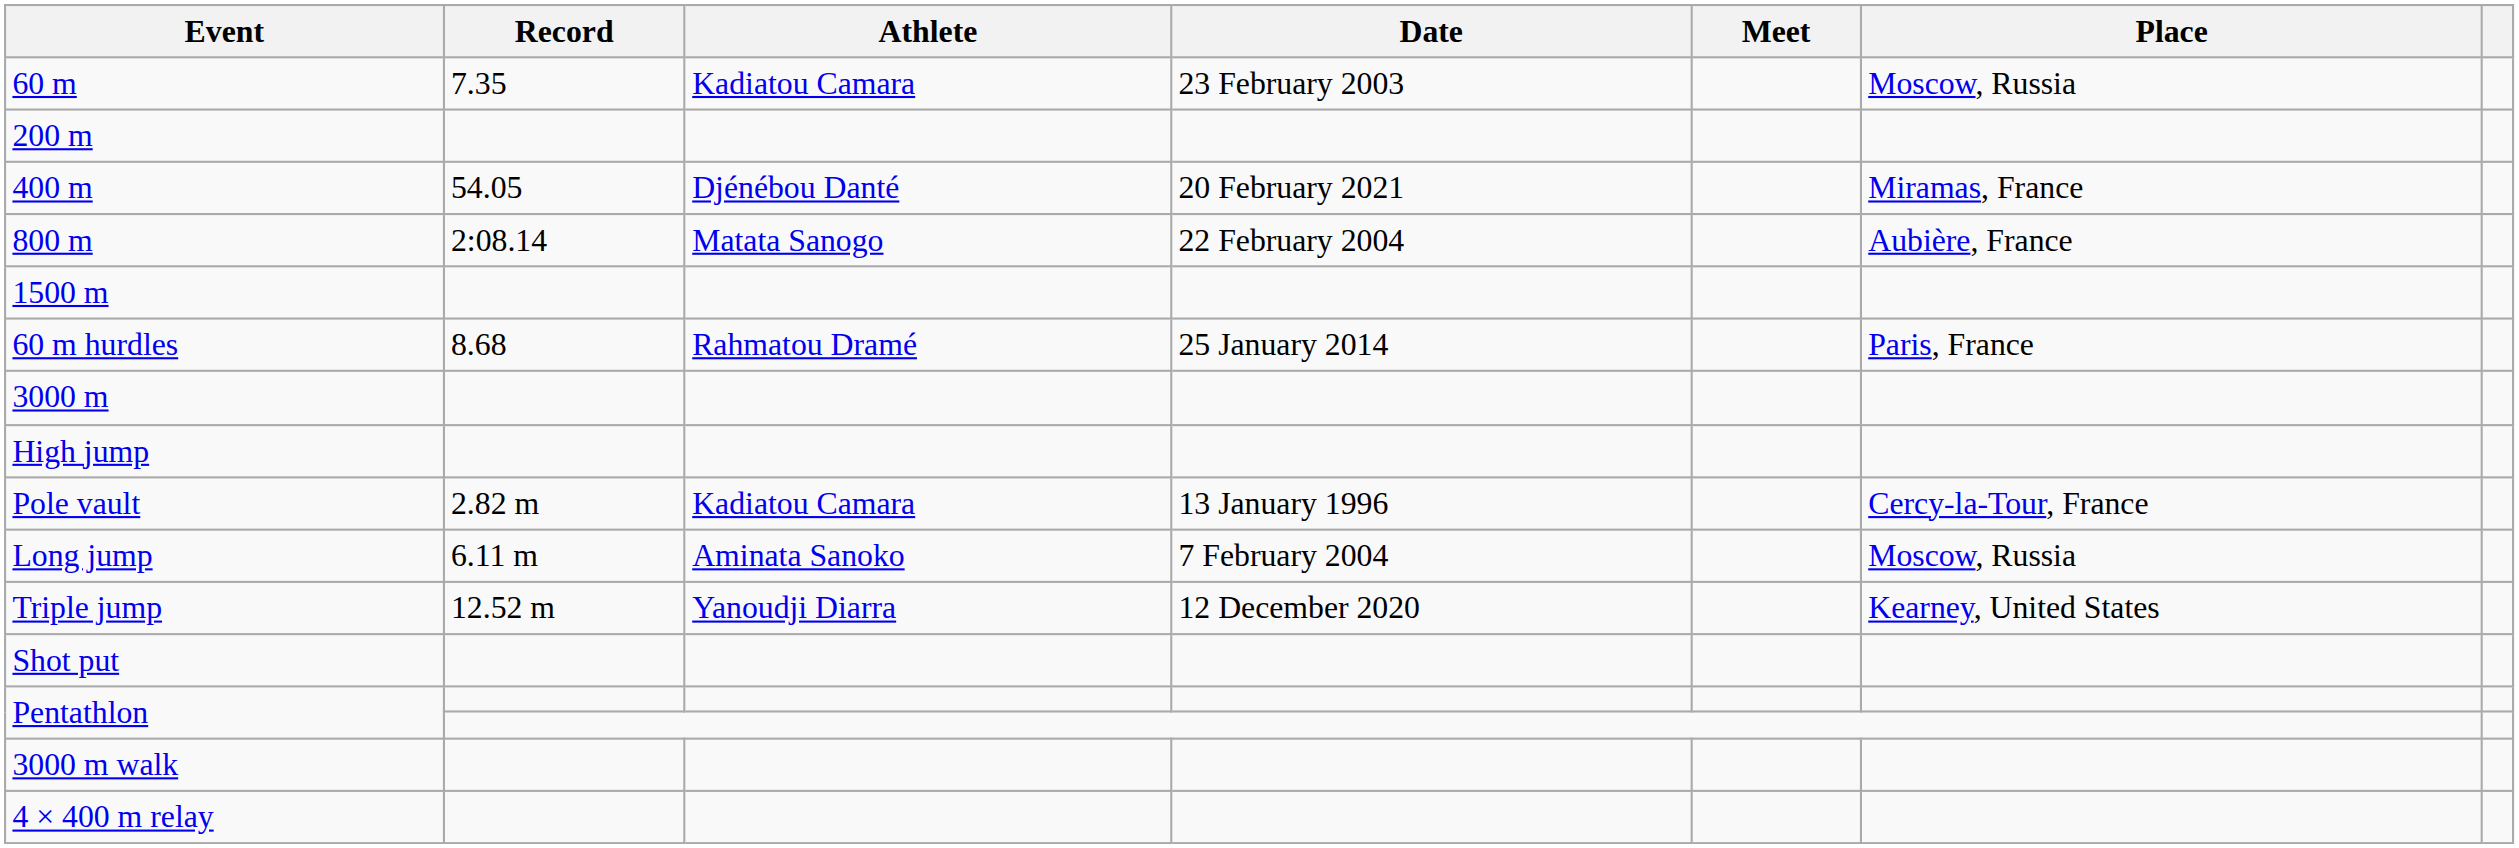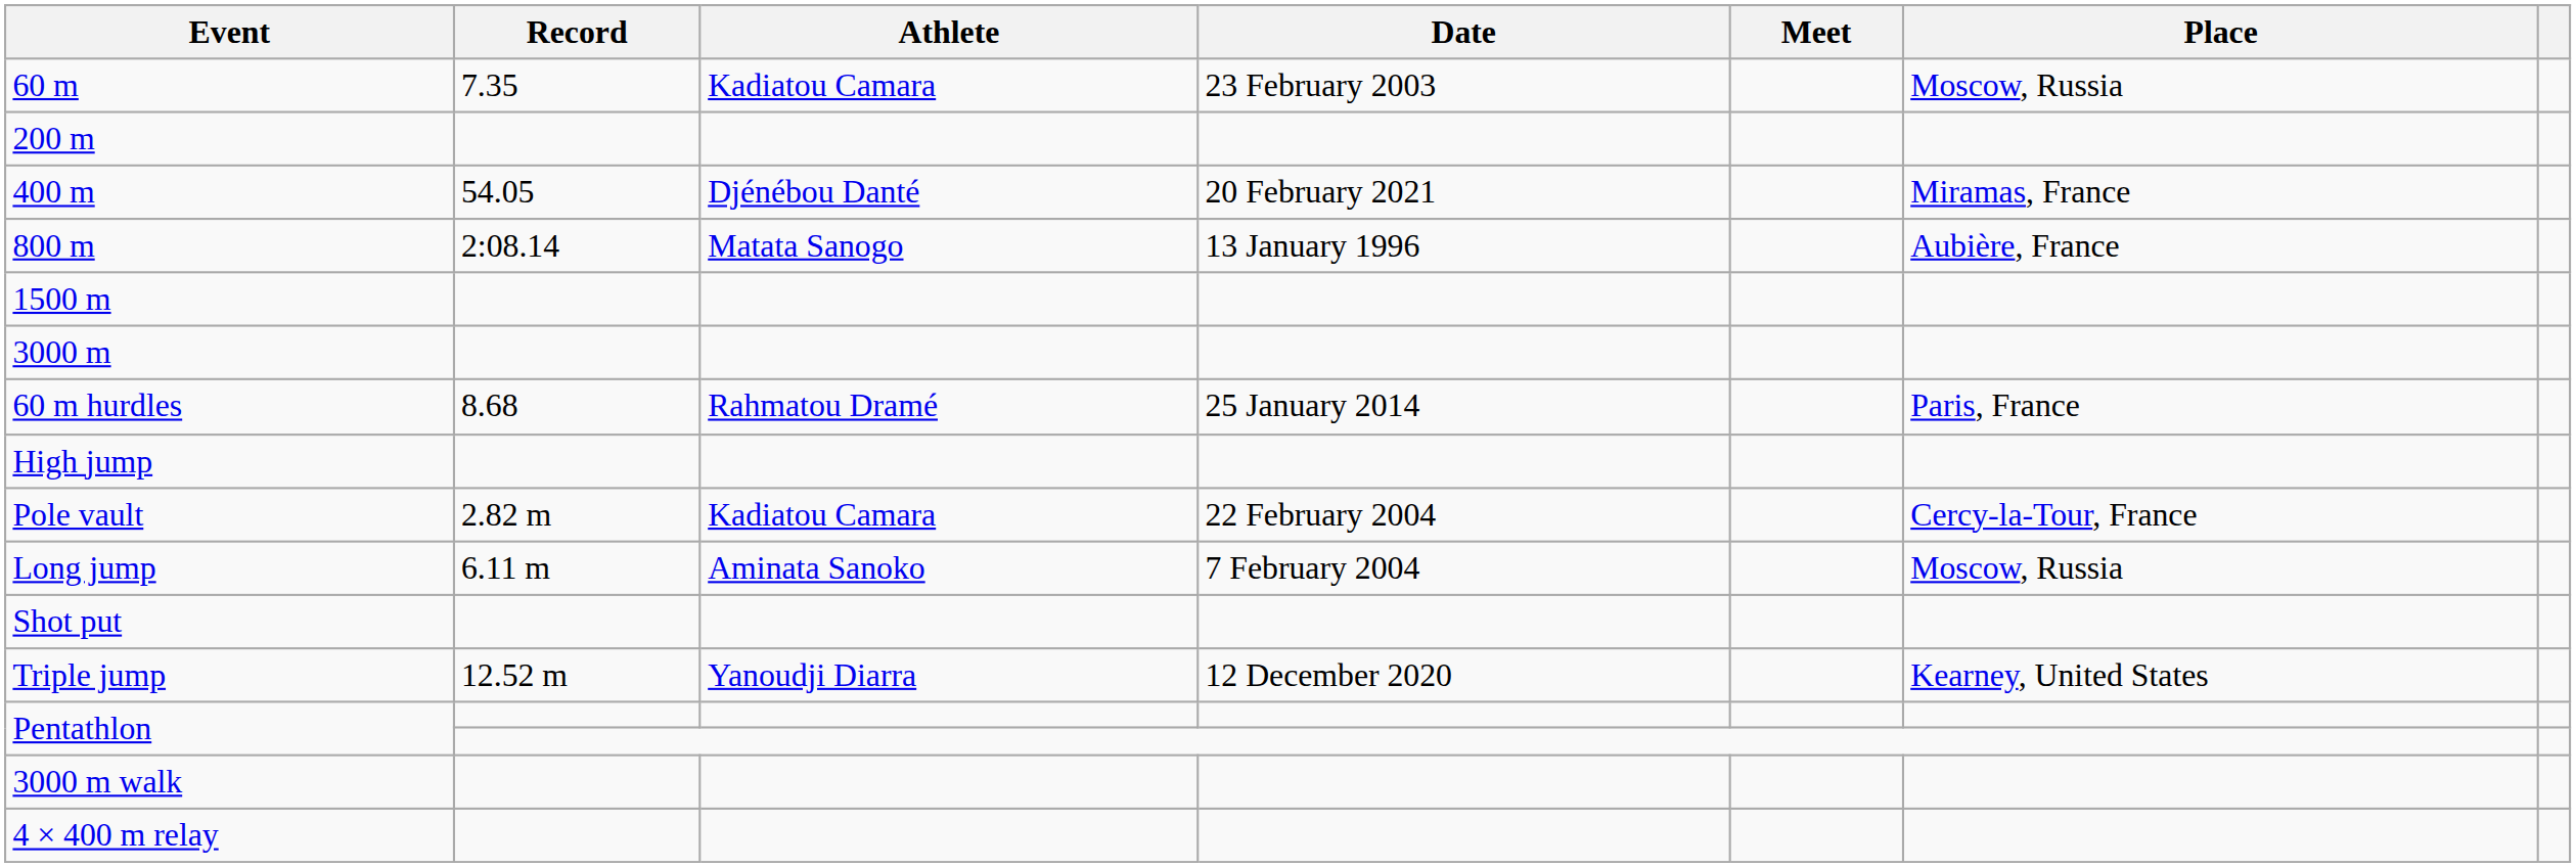 <table class="wikitable" style="font-size:95%; width: 95%;">
 <tr>
 <th>Event</th>
 <th>Record</th>
 <th>Athlete</th>
 <th>Date</th>
 <th>Meet</th>
 <th>Place</th>
 <th></th>
 </tr>
 <tr>
 <td><a href='#'>60 m</a></td>
 <td>7.35</td>
 <td><a href='#'>Kadiatou Camara</a></td>
 <td>23 February 2003</td>
 <td></td>
 <td><a href='#'>Moscow</a>, Russia</td>
 <td></td>
 </tr>
 <tr>
 <td><a href='#'>200 m</a></td>
 <td></td>
 <td></td>
 <td></td>
 <td></td>
 <td></td>
 <td></td>
 </tr>
 <tr>
 <td><a href='#'>400 m</a></td>
 <td>54.05</td>
 <td><a href='#'>Djénébou Danté</a></td>
 <td>20 February 2021</td>
 <td></td>
 <td><a href='#'>Miramas</a>, France</td>
 <td></td>
 </tr>
 <tr>
 <td><a href='#'>800 m</a></td>
 <td>2:08.14</td>
 <td><a href='#'>Matata Sanogo</a></td>
-<td>22 February 2004</td>
+<td>13 January 1996</td>
 <td></td>
 <td><a href='#'>Aubière</a>, France</td>
 <td></td>
 </tr>
 <tr>
 <td><a href='#'>1500 m</a></td>
+<td></td>
+<td></td>
+<td></td>
+<td></td>
+<td></td>
+<td></td>
+</tr>
+<tr>
+<td><a href='#'>3000 m</a></td>
 <td></td>
 <td></td>
 <td></td>
 <td></td>
 <td></td>
 <td></td>
 </tr>
 <tr>
 <td><a href='#'>60 m hurdles</a></td>
 <td>8.68</td>
 <td><a href='#'>Rahmatou Dramé</a></td>
 <td>25 January 2014</td>
 <td></td>
 <td><a href='#'>Paris</a>, France</td>
 <td></td>
 </tr>
 <tr>
-<td><a href='#'>3000 m</a></td>
-<td></td>
-<td></td>
-<td></td>
-<td></td>
-<td></td>
-<td></td>
-</tr>
-<tr>
 <td><a href='#'>High jump</a></td>
 <td></td>
 <td></td>
 <td></td>
 <td></td>
 <td></td>
 <td></td>
 </tr>
 <tr>
 <td><a href='#'>Pole vault</a></td>
 <td>2.82 m </td>
 <td><a href='#'>Kadiatou Camara</a></td>
-<td>13 January 1996</td>
+<td>22 February 2004</td>
 <td></td>
 <td><a href='#'>Cercy-la-Tour</a>, France</td>
 <td></td>
 </tr>
 <tr>
 <td><a href='#'>Long jump</a></td>
 <td>6.11 m</td>
 <td><a href='#'>Aminata Sanoko</a></td>
 <td>7 February 2004</td>
 <td></td>
 <td><a href='#'>Moscow</a>, Russia</td>
 <td></td>
 </tr>
 <tr>
+<td><a href='#'>Shot put</a></td>
+<td></td>
+<td></td>
+<td></td>
+<td></td>
+<td></td>
+<td></td>
+</tr>
+<tr>
 <td><a href='#'>Triple jump</a></td>
 <td>12.52 m</td>
 <td><a href='#'>Yanoudji Diarra</a></td>
 <td>12 December 2020</td>
 <td></td>
 <td><a href='#'>Kearney</a>, United States</td>
-<td></td>
-</tr>
-<tr>
-<td><a href='#'>Shot put</a></td>
-<td></td>
-<td></td>
-<td></td>
-<td></td>
-<td></td>
 <td></td>
 </tr>
 <tr>
 <td rowspan=2><a href='#'>Pentathlon</a></td>
 <td></td>
 <td></td>
 <td></td>
 <td></td>
 <td></td>
 <td></td>
 </tr>
 <tr>
 <td colspan=5></td>
 <td></td>
 </tr>
 <tr>
 <td><a href='#'>3000 m walk</a></td>
 <td></td>
 <td></td>
 <td></td>
 <td></td>
 <td></td>
 <td></td>
 </tr>
 <tr>
 <td><a href='#'>4 × 400 m relay</a></td>
 <td></td>
 <td></td>
 <td></td>
 <td></td>
 <td></td>
 <td></td>
 </tr>
 </table>
